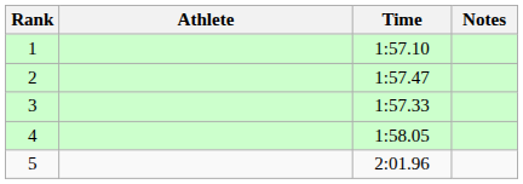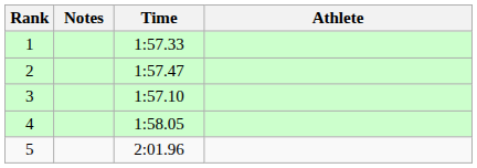 <table class="wikitable sortable" style="text-align:center">
 <tr>
 <th width=40>Rank</th>
+<th width=50>Notes</th>
+<th width=80>Time</th>
 <th width=250>Athlete</th>
-<th width=80>Time</th>
-<th width=50>Notes</th>
 </tr>
 <tr bgcolor=ccffcc>
 <td>1</td>
+<td></td>
+<td>1:57.33</td>
 <td align=left></td>
-<td>1:57.10</td>
-<td></td>
 </tr>
 <tr bgcolor=ccffcc>
 <td>2</td>
+<td></td>
+<td>1:57.47</td>
 <td align=left></td>
-<td>1:57.47</td>
-<td></td>
 </tr>
 <tr bgcolor=ccffcc>
 <td>3</td>
+<td></td>
+<td>1:57.10</td>
 <td align=left></td>
-<td>1:57.33</td>
-<td></td>
 </tr>
 <tr bgcolor=ccffcc>
 <td>4</td>
+<td></td>
+<td>1:58.05</td>
 <td align=left></td>
-<td>1:58.05</td>
-<td></td>
 </tr>
 <tr>
 <td>5</td>
+<td></td>
+<td>2:01.96</td>
 <td align=left></td>
-<td>2:01.96</td>
-<td></td>
 </tr>
 </table>
